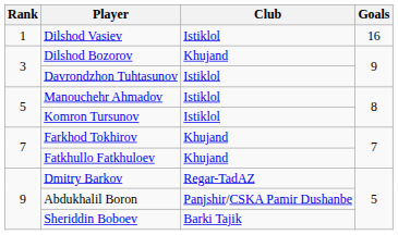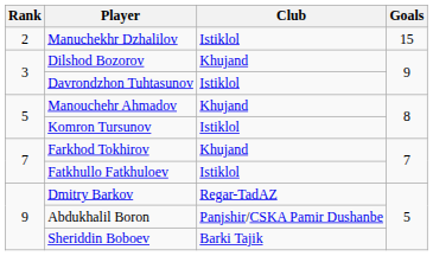 <table class="wikitable" style="text-align:center">
 <tr>
 <th>Rank</th>
 <th>Player</th>
 <th>Club</th>
 <th>Goals</th>
 </tr>
 <tr>
-<td rowspan="1">1</td>
-<td align="left"> <a href='#'>Dilshod Vasiev</a></td>
+<td rowspan="1">2</td>
+<td align="left"> <a href='#'>Manuchekhr Dzhalilov</a></td>
 <td align="left"><a href='#'>Istiklol</a></td>
-<td rowspan="1">16</td>
+<td rowspan="1">15</td>
 </tr>
 <tr>
 <td rowspan="2">3</td>
 <td align="left"> <a href='#'>Dilshod Bozorov</a></td>
 <td align="left"><a href='#'>Khujand</a></td>
 <td rowspan="2">9</td>
 </tr>
 <tr>
 <td align="left"> <a href='#'>Davrondzhon Tuhtasunov</a></td>
 <td align="left"><a href='#'>Istiklol</a></td>
 </tr>
 <tr>
 <td rowspan="2">5</td>
 <td align="left"> <a href='#'>Manouchehr Ahmadov</a></td>
-<td align="left"><a href='#'>Istiklol</a></td>
+<td align="left"><a href='#'>Khujand</a></td>
 <td rowspan="2">8</td>
 </tr>
 <tr>
 <td align="left"> <a href='#'>Komron Tursunov</a></td>
 <td align="left"><a href='#'>Istiklol</a></td>
 </tr>
 <tr>
 <td rowspan="2">7</td>
 <td align="left"> <a href='#'>Farkhod Tokhirov</a></td>
 <td align="left"><a href='#'>Khujand</a></td>
 <td rowspan="2">7</td>
 </tr>
 <tr>
 <td align="left"> <a href='#'>Fatkhullo Fatkhuloev</a></td>
-<td align="left"><a href='#'>Khujand</a></td>
+<td align="left"><a href='#'>Istiklol</a></td>
 </tr>
 <tr>
 <td rowspan="3">9</td>
 <td align="left"> <a href='#'>Dmitry Barkov</a></td>
 <td align="left"><a href='#'>Regar-TadAZ</a></td>
 <td rowspan="3">5</td>
 </tr>
 <tr>
 <td align="left"> Abdukhalil Boron</td>
 <td align="left"><a href='#'>Panjshir</a>/<a href='#'>CSKA Pamir Dushanbe</a></td>
 </tr>
 <tr>
 <td align="left"> <a href='#'>Sheriddin Boboev</a></td>
 <td align="left"><a href='#'>Barki Tajik</a></td>
 </tr>
 </table>
